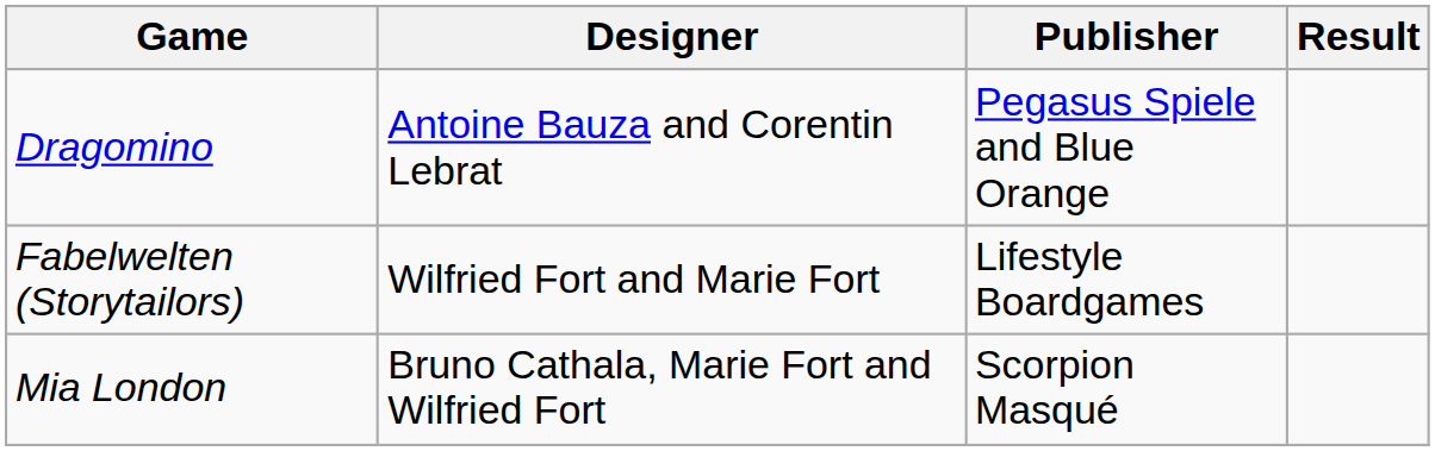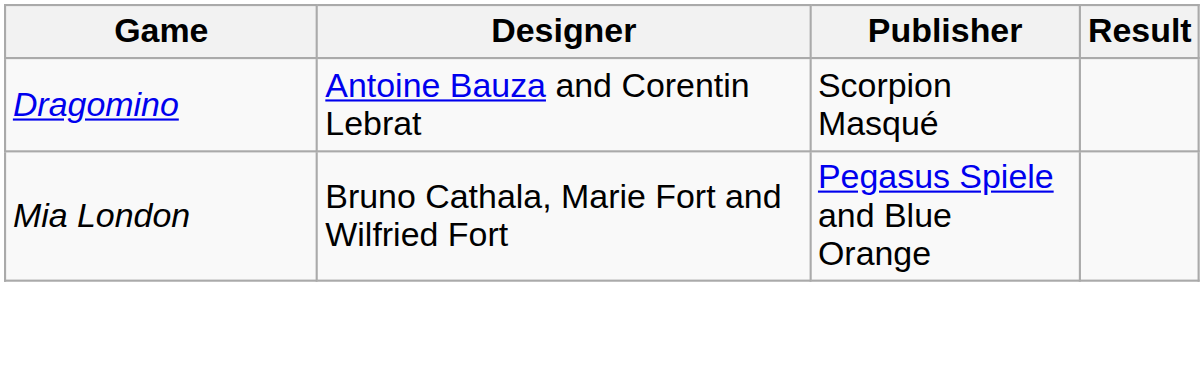 <table class="wikitable">
 <tr>
 <th style="width:140px;">Game</th>
 <th style="width:225px;">Designer</th>
 <th style="width:120px;">Publisher</th>
 <th>Result</th>
 </tr>
 <tr>
 <td><em><a href='#'>Dragomino</a></em></td>
 <td><a href='#'>Antoine Bauza</a> and Corentin Lebrat</td>
-<td><a href='#'>Pegasus Spiele</a> and Blue Orange</td>
-<td></td>
-</tr>
-<tr>
-<td><em>Fabelwelten (Storytailors)</em></td>
-<td>Wilfried Fort and Marie Fort</td>
-<td>Lifestyle Boardgames</td>
+<td>Scorpion Masqué</td>
 <td></td>
 </tr>
 <tr>
 <td><em>Mia London</em></td>
 <td>Bruno Cathala, Marie Fort and Wilfried Fort</td>
-<td>Scorpion Masqué</td>
+<td><a href='#'>Pegasus Spiele</a> and Blue Orange</td>
 <td></td>
 </tr>
 </table>
